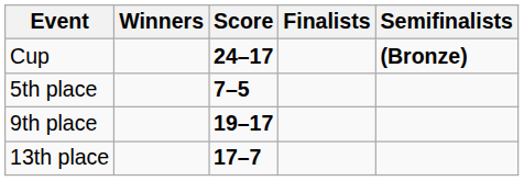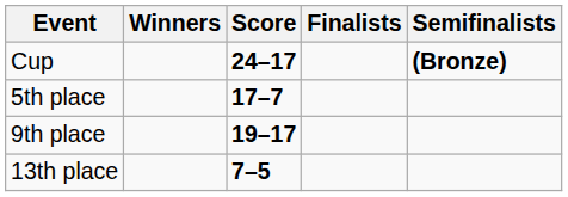 <table class="wikitable">
 <tr>
 <th>Event</th>
 <th>Winners</th>
 <th>Score</th>
 <th>Finalists</th>
 <th>Semifinalists</th>
 </tr>
 <tr>
 <td>Cup</td>
 <td><strong></strong></td>
 <td><strong>24–17</strong></td>
 <td></td>
 <td><strong> (Bronze)<br></strong></td>
 </tr>
 <tr>
 <td>5th place</td>
 <td><strong></strong></td>
-<td><strong>7–5</strong></td>
+<td><strong>17–7</strong></td>
 <td></td>
 <td><br></td>
 </tr>
 <tr>
 <td>9th place</td>
 <td><strong></strong></td>
 <td><strong>19–17</strong></td>
 <td></td>
 <td><br></td>
 </tr>
 <tr>
 <td>13th place</td>
 <td><strong></strong></td>
-<td><strong>17–7</strong></td>
+<td><strong>7–5</strong></td>
 <td></td>
 <td><br></td>
 </tr>
 </table>
